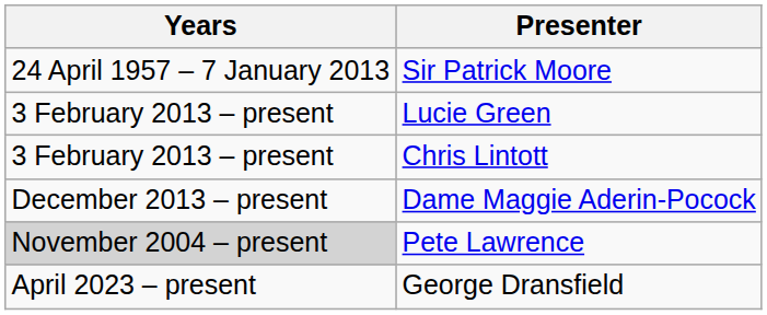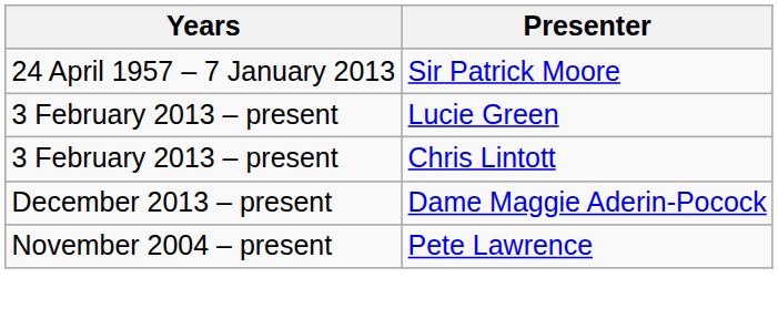 <table class="wikitable">
 <tr>
 <th>Years</th>
 <th>Presenter</th>
 </tr>
 <tr>
 <td>24 April 1957 – 7 January 2013</td>
 <td><a href='#'>Sir Patrick Moore</a></td>
 </tr>
 <tr>
 <td>3 February 2013 – present</td>
 <td><a href='#'>Lucie Green</a></td>
 </tr>
 <tr>
 <td>3 February 2013 – present</td>
 <td><a href='#'>Chris Lintott</a></td>
 </tr>
 <tr>
 <td>December 2013 – present</td>
 <td><a href='#'>Dame Maggie Aderin-Pocock</a></td>
 </tr>
 <tr>
-<td style="background: lightgrey;">November 2004 – present</td>
+<td>November 2004 – present</td>
 <td><a href='#'>Pete Lawrence</a></td>
 </tr>
-<tr>
-<td>April 2023 – present</td>
-<td>George Dransfield</td>
-</tr>
 </table>
